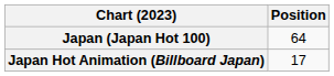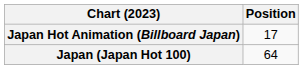 <table class="wikitable sortable plainrowheaders" style="text-align:center">
 <tr>
 <th scope="col">Chart (2023)</th>
 <th scope="col">Position</th>
 </tr>
 <tr>
+<th scope="row">Japan Hot Animation (<em>Billboard Japan</em>)</th>
+<td>17</td>
+</tr>
+<tr>
 <th scope="row">Japan (Japan Hot 100)</th>
 <td>64</td>
 </tr>
-<tr>
-<th scope="row">Japan Hot Animation (<em>Billboard Japan</em>)</th>
-<td>17</td>
-</tr>
 </table>
